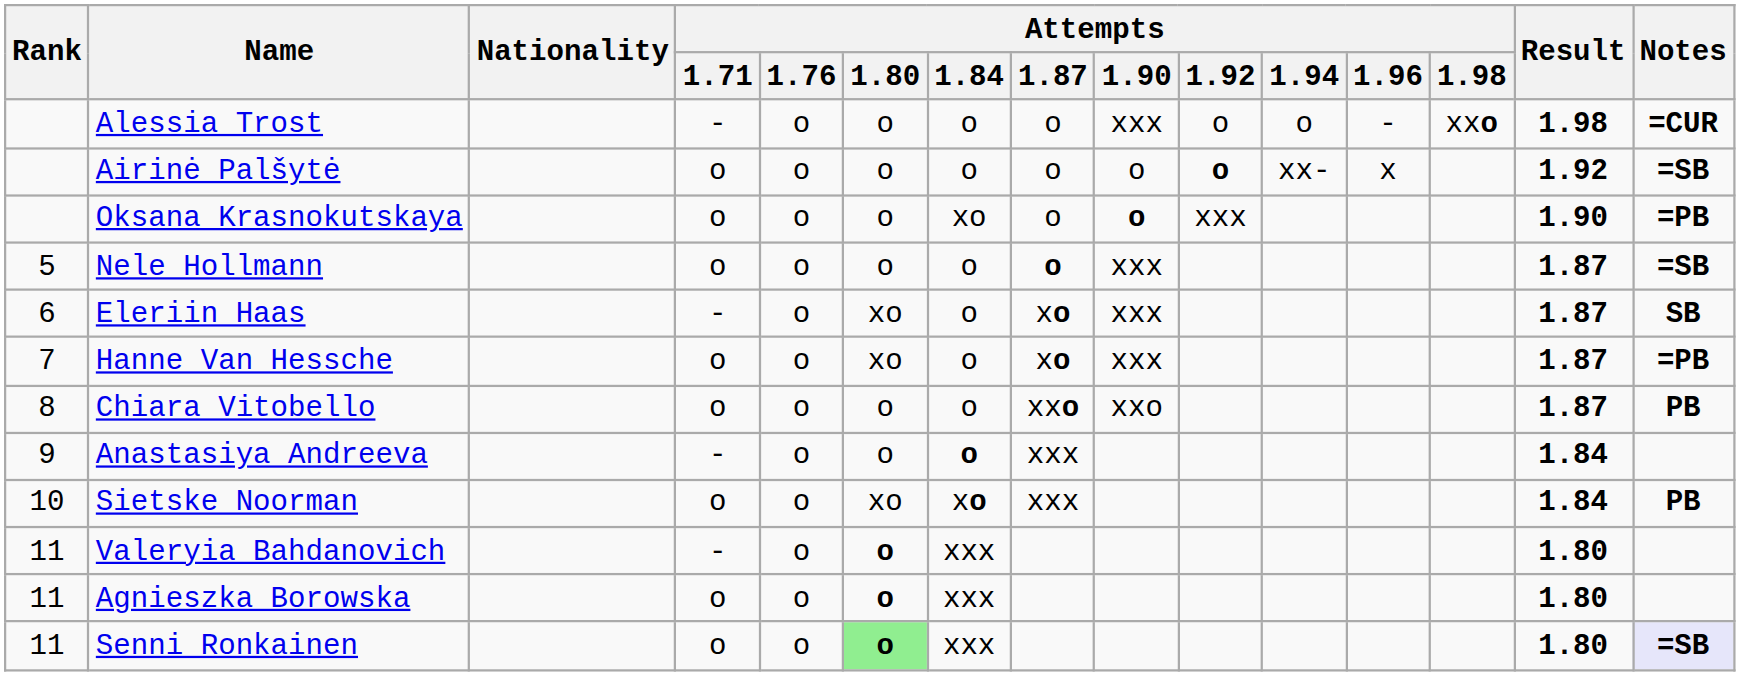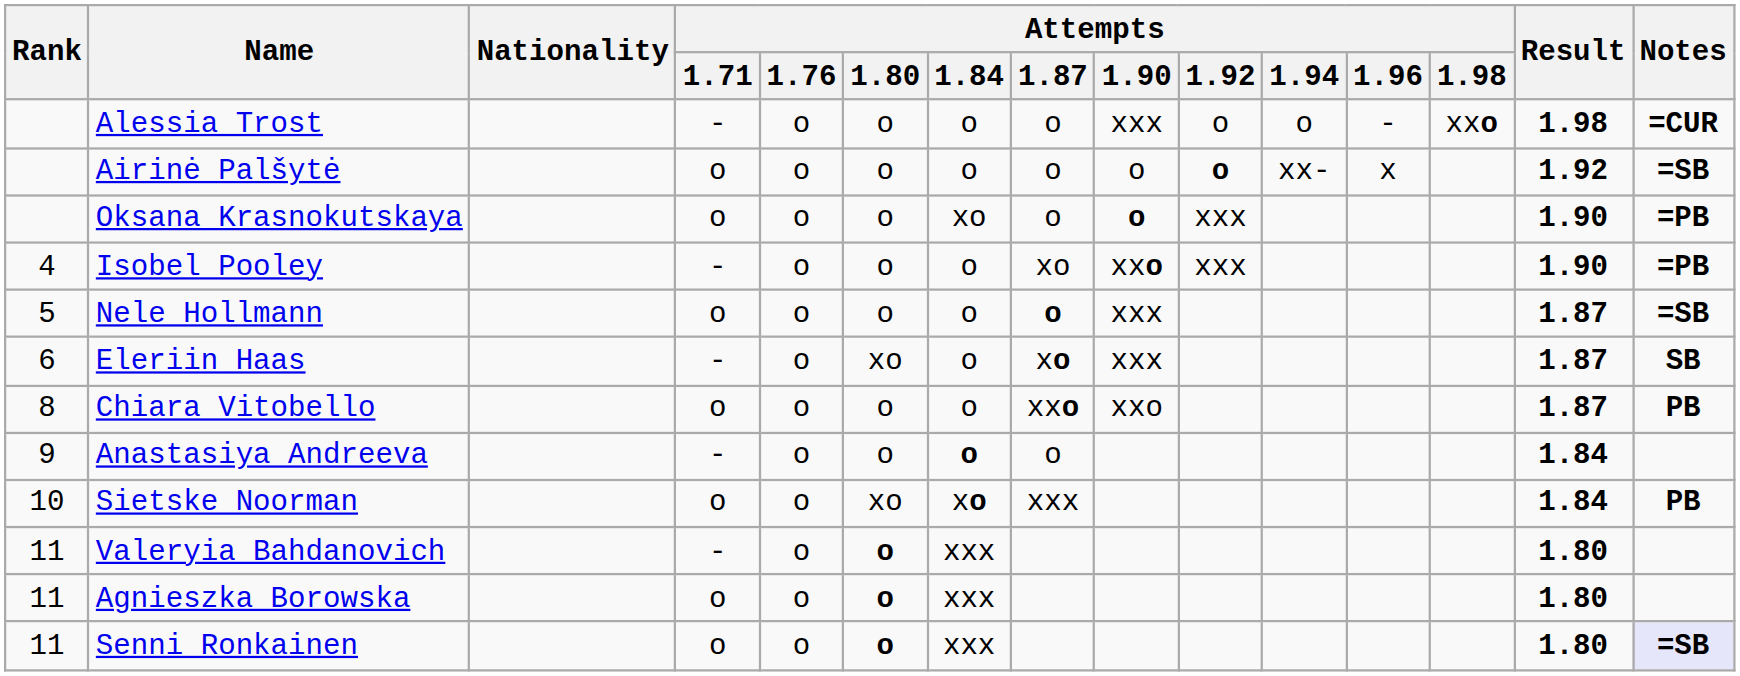 <table class="wikitable sortable" style="text-align:center">
 <tr>
 <th rowspan=2>Rank</th>
 <th rowspan=2>Name</th>
 <th rowspan=2>Nationality</th>
 <th colspan=10>Attempts</th>
 <th rowspan=2>Result</th>
 <th rowspan=2>Notes</th>
 </tr>
 <tr>
 <th>1.71</th>
 <th>1.76</th>
 <th>1.80</th>
 <th>1.84</th>
 <th>1.87</th>
 <th>1.90</th>
 <th>1.92</th>
 <th>1.94</th>
 <th>1.96</th>
 <th>1.98</th>
 </tr>
 <tr>
 <td></td>
 <td align=left><a href='#'>Alessia Trost</a></td>
 <td align=left></td>
 <td>-</td>
 <td>o</td>
 <td>o</td>
 <td>o</td>
 <td>o</td>
 <td>xxx</td>
 <td>o</td>
 <td>o</td>
 <td>-</td>
 <td>xx<strong>o</strong></td>
 <td><strong>1.98</strong></td>
 <td><strong>=CUR</strong></td>
 </tr>
 <tr>
 <td></td>
 <td align=left><a href='#'>Airinė Palšytė</a></td>
 <td align=left></td>
 <td>o</td>
 <td>o</td>
 <td>o</td>
 <td>o</td>
 <td>o</td>
 <td>o</td>
 <td><strong>o</strong></td>
 <td>xx-</td>
 <td>x</td>
 <td></td>
 <td><strong>1.92</strong></td>
 <td><strong>=SB</strong></td>
 </tr>
 <tr>
 <td></td>
 <td align=left><a href='#'>Oksana Krasnokutskaya</a></td>
 <td align=left></td>
 <td>o</td>
 <td>o</td>
 <td>o</td>
 <td>xo</td>
 <td>o</td>
 <td><strong>o</strong></td>
 <td>xxx</td>
 <td></td>
 <td></td>
 <td></td>
 <td><strong>1.90</strong></td>
 <td><strong>=PB</strong></td>
 </tr>
 <tr>
+<td>4</td>
+<td align=left><a href='#'>Isobel Pooley</a></td>
+<td align=left></td>
+<td>-</td>
+<td>o</td>
+<td>o</td>
+<td>o</td>
+<td>xo</td>
+<td>xx<strong>o</strong></td>
+<td>xxx</td>
+<td></td>
+<td></td>
+<td></td>
+<td><strong>1.90</strong></td>
+<td><strong>=PB</strong></td>
+</tr>
+<tr>
 <td>5</td>
 <td align=left><a href='#'>Nele Hollmann</a></td>
 <td align=left></td>
 <td>o</td>
 <td>o</td>
 <td>o</td>
 <td>o</td>
 <td><strong>o</strong></td>
 <td>xxx</td>
 <td></td>
 <td></td>
 <td></td>
 <td></td>
 <td><strong>1.87</strong></td>
 <td><strong>=SB</strong></td>
 </tr>
 <tr>
 <td>6</td>
 <td align=left><a href='#'>Eleriin Haas</a></td>
 <td align=left></td>
 <td>-</td>
 <td>o</td>
 <td>xo</td>
 <td>o</td>
 <td>x<strong>o</strong></td>
 <td>xxx</td>
 <td></td>
 <td></td>
 <td></td>
 <td></td>
 <td><strong>1.87</strong></td>
 <td><strong>SB</strong></td>
 </tr>
 <tr>
-<td>7</td>
-<td align=left><a href='#'>Hanne Van Hessche</a></td>
-<td align=left></td>
-<td>o</td>
-<td>o</td>
-<td>xo</td>
-<td>o</td>
-<td>x<strong>o</strong></td>
-<td>xxx</td>
-<td></td>
-<td></td>
-<td></td>
-<td></td>
-<td><strong>1.87</strong></td>
-<td><strong>=PB</strong></td>
-</tr>
-<tr>
 <td>8</td>
 <td align=left><a href='#'>Chiara Vitobello</a></td>
 <td align=left></td>
 <td>o</td>
 <td>o</td>
 <td>o</td>
 <td>o</td>
 <td>xx<strong>o</strong></td>
 <td>xxo</td>
 <td></td>
 <td></td>
 <td></td>
 <td></td>
 <td><strong>1.87</strong></td>
 <td><strong>PB</strong></td>
 </tr>
 <tr>
 <td>9</td>
 <td align=left><a href='#'>Anastasiya Andreeva</a></td>
 <td align=left></td>
 <td>-</td>
 <td>o</td>
 <td>o</td>
 <td><strong>o</strong></td>
-<td>xxx</td>
+<td>o</td>
 <td></td>
 <td></td>
 <td></td>
 <td></td>
 <td></td>
 <td><strong>1.84</strong></td>
 <td></td>
 </tr>
 <tr>
 <td>10</td>
 <td align=left><a href='#'>Sietske Noorman</a></td>
 <td align=left></td>
 <td>o</td>
 <td>o</td>
 <td>xo</td>
 <td>x<strong>o</strong></td>
 <td>xxx</td>
 <td></td>
 <td></td>
 <td></td>
 <td></td>
 <td></td>
 <td><strong>1.84</strong></td>
 <td><strong>PB</strong></td>
 </tr>
 <tr>
 <td>11</td>
 <td align=left><a href='#'>Valeryia Bahdanovich</a></td>
 <td align=left></td>
 <td>-</td>
 <td>o</td>
 <td><strong>o</strong></td>
 <td>xxx</td>
 <td></td>
 <td></td>
 <td></td>
 <td></td>
 <td></td>
 <td></td>
 <td><strong>1.80</strong></td>
 <td></td>
 </tr>
 <tr>
 <td>11</td>
 <td align=left><a href='#'>Agnieszka Borowska</a></td>
 <td align=left></td>
 <td>o</td>
 <td>o</td>
 <td><strong>o</strong></td>
 <td>xxx</td>
 <td></td>
 <td></td>
 <td></td>
 <td></td>
 <td></td>
 <td></td>
 <td><strong>1.80</strong></td>
 <td></td>
 </tr>
 <tr>
 <td>11</td>
 <td align=left><a href='#'>Senni Ronkainen</a></td>
 <td align=left></td>
 <td>o</td>
 <td>o</td>
-<td style="background: lightgreen;"><strong>o</strong></td>
+<td><strong>o</strong></td>
 <td>xxx</td>
 <td></td>
 <td></td>
 <td></td>
 <td></td>
 <td></td>
 <td></td>
 <td><strong>1.80</strong></td>
 <td style="background: lavender;"><strong>=SB</strong></td>
 </tr>
 </table>
